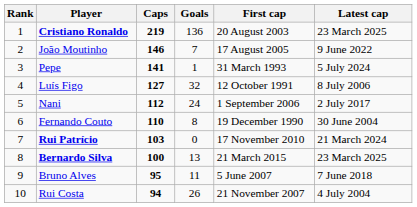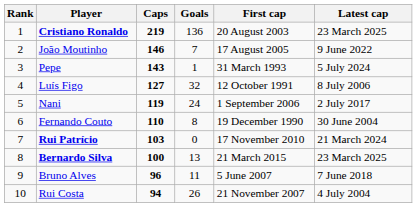 <table class="sortable wikitable" style="width:65%">
 <tr>
 <th style="width:20px;">Rank</th>
 <th style="width:150px;">Player</th>
 <th style="width:50px;">Caps</th>
 <th style="width:50px;">Goals</th>
 <th style="width:150px;">First cap</th>
 <th style="width:150px;">Latest cap</th>
 </tr>
 <tr>
 <td align=center>1</td>
 <td><strong><a href='#'>Cristiano Ronaldo</a></strong></td>
 <td style="text-align:center;"><strong>219</strong></td>
 <td style="text-align:center;">136</td>
 <td>20 August 2003</td>
 <td>23 March 2025</td>
 </tr>
 <tr>
 <td align=center>2</td>
 <td><a href='#'>João Moutinho</a></td>
 <td align=center><strong>146</strong></td>
 <td align=center>7</td>
 <td>17 August 2005</td>
 <td>9 June 2022</td>
 </tr>
 <tr>
 <td align=center>3</td>
 <td><a href='#'>Pepe</a></td>
-<td align=center><strong>141</strong></td>
+<td align=center><strong>143</strong></td>
 <td align=center>1</td>
 <td>31 March 1993</td>
 <td>5 July 2024</td>
 </tr>
 <tr>
 <td align=center>4</td>
 <td><a href='#'>Luís Figo</a></td>
 <td align=center><strong>127</strong></td>
 <td align=center>32</td>
 <td>12 October 1991</td>
 <td>8 July 2006</td>
 </tr>
 <tr>
 <td align=center>5</td>
 <td><a href='#'>Nani</a></td>
-<td align=center><strong>112</strong></td>
+<td align=center><strong>119</strong></td>
 <td align=center>24</td>
 <td>1 September 2006</td>
 <td>2 July 2017</td>
 </tr>
 <tr>
 <td align=center>6</td>
 <td><a href='#'>Fernando Couto</a></td>
 <td align=center><strong>110</strong></td>
 <td align=center>8</td>
 <td>19 December 1990</td>
 <td>30 June 2004</td>
 </tr>
 <tr>
 <td align=center>7</td>
 <td><strong><a href='#'>Rui Patrício</a></strong></td>
 <td align=center><strong>103</strong></td>
 <td align=center>0</td>
 <td>17 November 2010</td>
 <td>21 March 2024</td>
 </tr>
 <tr>
 <td align=center>8</td>
 <td><strong><a href='#'>Bernardo Silva</a></strong></td>
 <td align=center><strong>100</strong></td>
 <td align=center>13</td>
 <td>21 March 2015</td>
 <td>23 March 2025</td>
 </tr>
 <tr>
 <td align=center>9</td>
 <td><a href='#'>Bruno Alves</a></td>
-<td align=center><strong>95</strong></td>
+<td align=center><strong>96</strong></td>
 <td align=center>11</td>
 <td>5 June 2007</td>
 <td>7 June 2018</td>
 </tr>
 <tr>
 <td align=center>10</td>
 <td><a href='#'>Rui Costa</a></td>
 <td align=center><strong>94</strong></td>
 <td align=center>26</td>
 <td>21 November 2007</td>
 <td>4 July 2004</td>
 </tr>
 </table>
